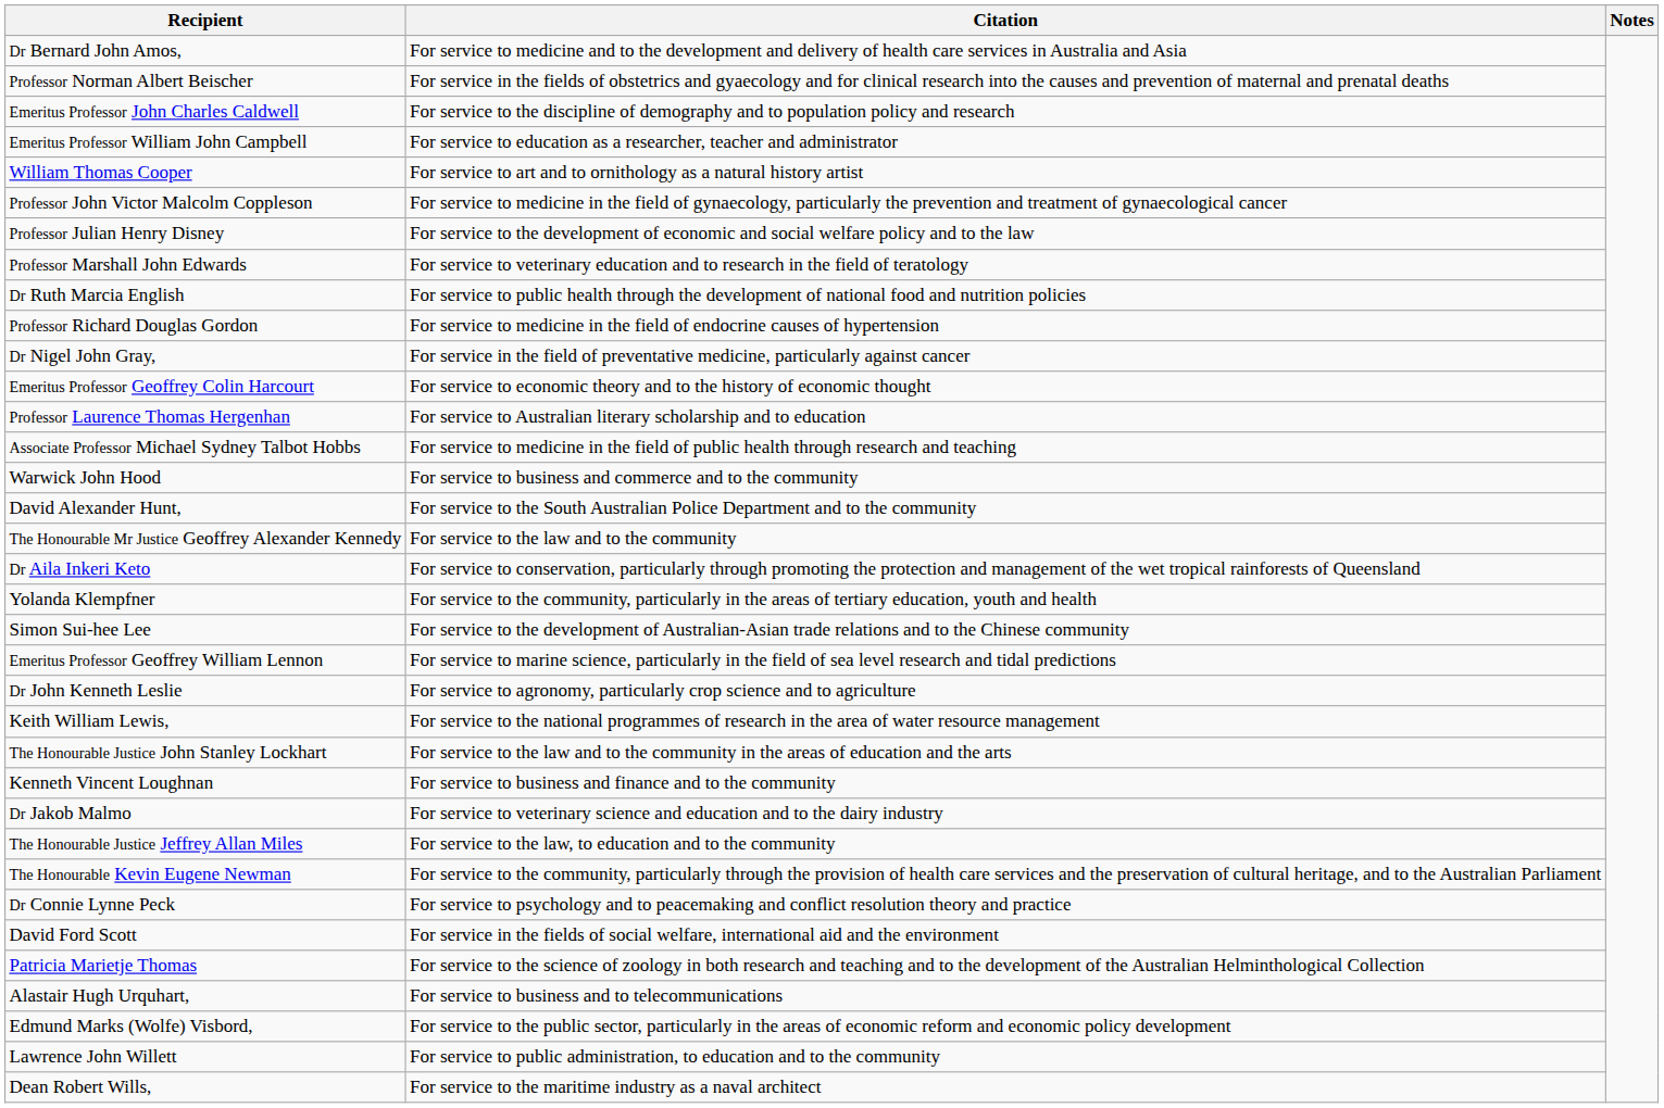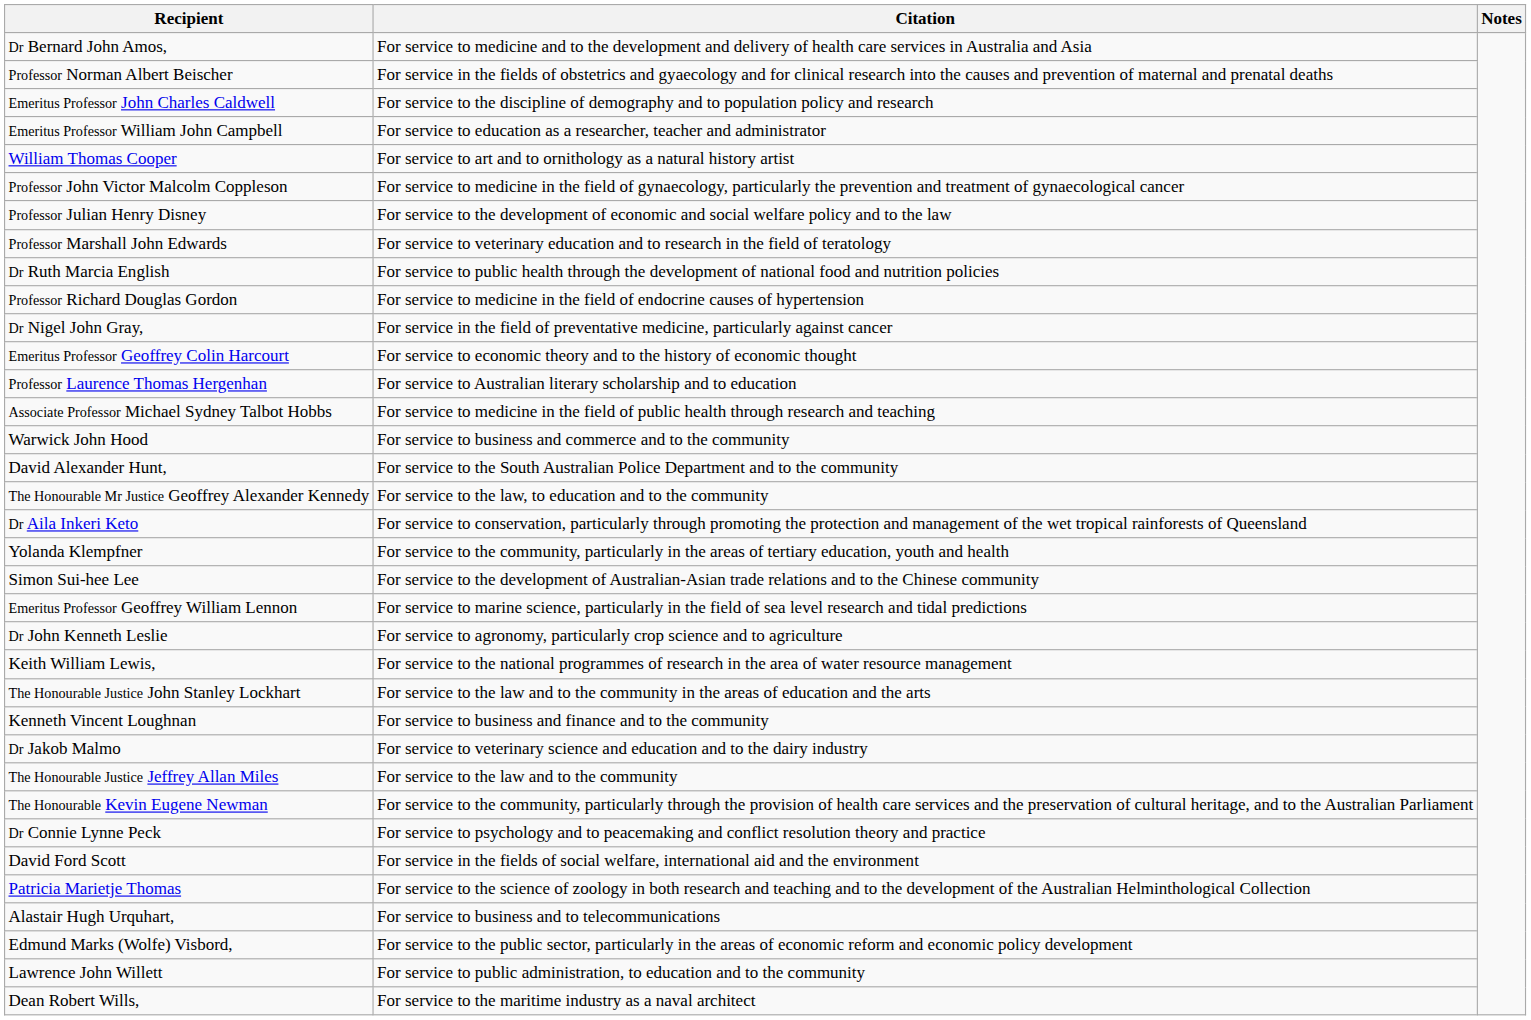 <table class="wikitable" style="font-size:95%;">
 <tr>
 <th>Recipient</th>
 <th>Citation</th>
 <th>Notes</th>
 </tr>
 <tr>
 <td><small>Dr</small> Bernard John Amos, </td>
 <td>For service to medicine and to the development and delivery of health care services in Australia and Asia</td>
 <td rowspan="35"></td>
 </tr>
 <tr>
 <td><small>Professor</small> Norman Albert Beischer</td>
 <td>For service in the fields of obstetrics and gyaecology and for clinical research into the causes and prevention of maternal and prenatal deaths</td>
 </tr>
 <tr>
 <td><small>Emeritus Professor</small> <a href='#'>John Charles Caldwell</a></td>
 <td>For service to the discipline of demography and to population policy and research</td>
 </tr>
 <tr>
 <td><small>Emeritus Professor</small> William John Campbell</td>
 <td>For service to education as a researcher, teacher and administrator</td>
 </tr>
 <tr>
 <td><a href='#'>William Thomas Cooper</a></td>
 <td>For service to art and to ornithology as a natural history artist</td>
 </tr>
 <tr>
 <td><small>Professor</small> John Victor Malcolm Coppleson</td>
 <td>For service to medicine in the field of gynaecology, particularly the prevention and treatment of gynaecological cancer</td>
 </tr>
 <tr>
 <td><small>Professor</small> Julian Henry Disney</td>
 <td>For service to the development of economic and social welfare policy and to the law</td>
 </tr>
 <tr>
 <td><small>Professor</small> Marshall John Edwards</td>
 <td>For service to veterinary education and to research in the field of teratology</td>
 </tr>
 <tr>
 <td><small>Dr</small> Ruth Marcia English</td>
 <td>For service to public health through the development of national food and nutrition policies</td>
 </tr>
 <tr>
 <td><small>Professor</small> Richard Douglas Gordon</td>
 <td>For service to medicine in the field of endocrine causes of hypertension</td>
 </tr>
 <tr>
 <td><small>Dr</small> Nigel John Gray, </td>
 <td>For service in the field of preventative medicine, particularly against cancer</td>
 </tr>
 <tr>
 <td><small>Emeritus Professor</small> <a href='#'>Geoffrey Colin Harcourt</a></td>
 <td>For service to economic theory and to the history of economic thought</td>
 </tr>
 <tr>
 <td><small>Professor</small> <a href='#'>Laurence Thomas Hergenhan</a></td>
 <td>For service to Australian literary scholarship and to education</td>
 </tr>
 <tr>
 <td><small>Associate Professor</small> Michael Sydney Talbot Hobbs</td>
 <td>For service to medicine in the field of public health through research and teaching</td>
 </tr>
 <tr>
 <td>Warwick John Hood</td>
 <td>For service to business and commerce and to the community</td>
 </tr>
 <tr>
 <td>David Alexander Hunt, </td>
 <td>For service to the South Australian Police Department and to the community</td>
 </tr>
 <tr>
 <td><small>The Honourable Mr Justice</small> Geoffrey Alexander Kennedy</td>
-<td>For service to the law and to the community</td>
+<td>For service to the law, to education and to the community</td>
 </tr>
 <tr>
 <td><small>Dr</small> <a href='#'>Aila Inkeri Keto</a></td>
 <td>For service to conservation, particularly through promoting the protection and management of the wet tropical rainforests of Queensland</td>
 </tr>
 <tr>
 <td>Yolanda Klempfner</td>
 <td>For service to the community, particularly in the areas of tertiary education, youth and health</td>
 </tr>
 <tr>
 <td>Simon Sui-hee Lee</td>
 <td>For service to the development of Australian-Asian trade relations and to the Chinese community</td>
 </tr>
 <tr>
 <td><small>Emeritus Professor</small> Geoffrey William Lennon</td>
 <td>For service to marine science, particularly in the field of sea level research and tidal predictions</td>
 </tr>
 <tr>
 <td><small>Dr</small> John Kenneth Leslie</td>
 <td>For service to agronomy, particularly crop science and to agriculture</td>
 </tr>
 <tr>
 <td>Keith William Lewis, </td>
 <td>For service to the national programmes of research in the area of water resource management</td>
 </tr>
 <tr>
 <td><small>The Honourable Justice</small> John Stanley Lockhart</td>
 <td>For service to the law and to the community in the areas of education and the arts</td>
 </tr>
 <tr>
 <td>Kenneth Vincent Loughnan</td>
 <td>For service to business and finance and to the community</td>
 </tr>
 <tr>
 <td><small>Dr</small> Jakob Malmo</td>
 <td>For service to veterinary science and education and to the dairy industry</td>
 </tr>
 <tr>
 <td><small>The Honourable Justice</small> <a href='#'>Jeffrey Allan Miles</a></td>
-<td>For service to the law, to education and to the community</td>
+<td>For service to the law and to the community</td>
 </tr>
 <tr>
 <td><small>The Honourable</small> <a href='#'>Kevin Eugene Newman</a></td>
 <td>For service to the community, particularly through the provision of health care services and the preservation of cultural heritage, and to the Australian Parliament</td>
 </tr>
 <tr>
 <td><small>Dr</small> Connie Lynne Peck</td>
 <td>For service to psychology and to peacemaking and conflict resolution theory and practice</td>
 </tr>
 <tr>
 <td>David Ford Scott</td>
 <td>For service in the fields of social welfare, international aid and the environment</td>
 </tr>
 <tr>
 <td><a href='#'>Patricia Marietje Thomas</a></td>
 <td>For service to the science of zoology in both research and teaching and to the development of the Australian Helminthological Collection</td>
 </tr>
 <tr>
 <td>Alastair Hugh Urquhart, </td>
 <td>For service to business and to telecommunications</td>
 </tr>
 <tr>
 <td>Edmund Marks (Wolfe) Visbord, </td>
 <td>For service to the public sector, particularly in the areas of economic reform and economic policy development</td>
 </tr>
 <tr>
 <td>Lawrence John Willett</td>
 <td>For service to public administration, to education and to the community</td>
 </tr>
 <tr>
 <td>Dean Robert Wills, </td>
 <td>For service to the maritime industry as a naval architect</td>
 </tr>
 </table>
